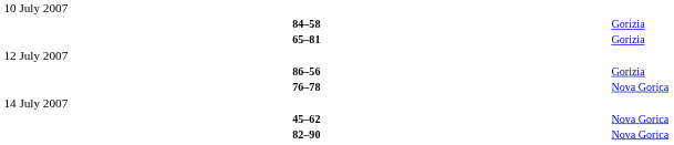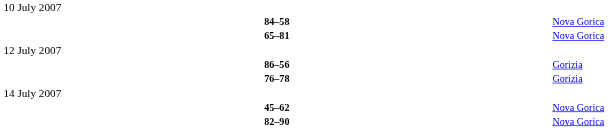 <table style="width:100%;" cellspacing="1">
 <tr>
 <th width=25%></th>
 <th width=3%></th>
 <th width=6%></th>
 <th width=3%></th>
 <th width=25%></th>
 </tr>
 <tr>
 <td>10 July 2007</td>
 </tr>
 <tr style=font-size:90%>
 <td align=right><strong></strong></td>
 <td></td>
 <td align=center><strong>84–58</strong></td>
 <td></td>
 <td><strong></strong></td>
-<td><a href='#'>Gorizia</a></td>
+<td><a href='#'>Nova Gorica</a></td>
 </tr>
 <tr style=font-size:90%>
 <td align=right><strong></strong></td>
 <td></td>
 <td align=center><strong>65–81</strong></td>
 <td></td>
 <td><strong></strong></td>
-<td><a href='#'>Gorizia</a></td>
+<td><a href='#'>Nova Gorica</a></td>
 </tr>
 <tr>
 <td>12 July 2007</td>
 </tr>
 <tr style=font-size:90%>
 <td align=right><strong></strong></td>
 <td></td>
 <td align=center><strong>86–56</strong></td>
 <td></td>
 <td><strong></strong></td>
 <td><a href='#'>Gorizia</a></td>
 </tr>
 <tr style=font-size:90%>
 <td align=right><strong></strong></td>
 <td></td>
 <td align=center><strong>76–78</strong></td>
 <td></td>
 <td><strong></strong></td>
-<td><a href='#'>Nova Gorica</a></td>
+<td><a href='#'>Gorizia</a></td>
 </tr>
 <tr>
 <td>14 July 2007</td>
 </tr>
 <tr style=font-size:90%>
 <td align=right><strong></strong></td>
 <td></td>
 <td align=center><strong>45–62</strong></td>
 <td></td>
 <td><strong></strong></td>
 <td><a href='#'>Nova Gorica</a></td>
 </tr>
 <tr style=font-size:90%>
 <td align=right><strong></strong></td>
 <td></td>
 <td align=center><strong>82–90</strong></td>
 <td></td>
 <td><strong></strong></td>
 <td><a href='#'>Nova Gorica</a></td>
 </tr>
 </table>
